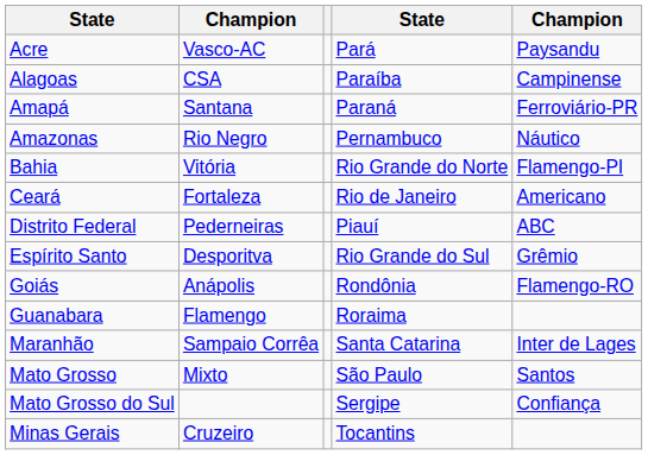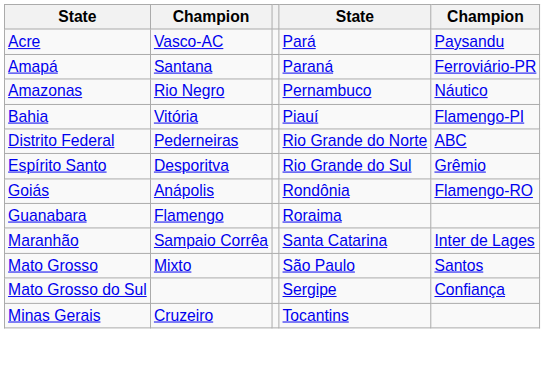 <table class="wikitable">
 <tr>
 <th>State</th>
 <th>Champion</th>
 <th></th>
 <th>State</th>
 <th>Champion</th>
 </tr>
 <tr>
 <td><a href='#'>Acre</a></td>
 <td><a href='#'>Vasco-AC</a></td>
 <td></td>
 <td><a href='#'>Pará</a></td>
 <td><a href='#'>Paysandu</a></td>
-</tr>
-<tr>
-<td><a href='#'>Alagoas</a></td>
-<td><a href='#'>CSA</a></td>
-<td></td>
-<td><a href='#'>Paraíba</a></td>
-<td><a href='#'>Campinense</a></td>
 </tr>
 <tr>
 <td><a href='#'>Amapá</a></td>
 <td><a href='#'>Santana</a></td>
 <td></td>
 <td><a href='#'>Paraná</a></td>
 <td><a href='#'>Ferroviário-PR</a></td>
 </tr>
 <tr>
 <td><a href='#'>Amazonas</a></td>
 <td><a href='#'>Rio Negro</a></td>
 <td></td>
 <td><a href='#'>Pernambuco</a></td>
 <td><a href='#'>Náutico</a></td>
 </tr>
 <tr>
 <td><a href='#'>Bahia</a></td>
 <td><a href='#'>Vitória</a></td>
 <td></td>
-<td><a href='#'>Rio Grande do Norte</a></td>
+<td><a href='#'>Piauí</a></td>
 <td><a href='#'>Flamengo-PI</a></td>
-</tr>
-<tr>
-<td><a href='#'>Ceará</a></td>
-<td><a href='#'>Fortaleza</a></td>
-<td></td>
-<td><a href='#'>Rio de Janeiro</a></td>
-<td><a href='#'>Americano</a></td>
 </tr>
 <tr>
 <td><a href='#'>Distrito Federal</a></td>
 <td><a href='#'>Pederneiras</a></td>
 <td></td>
-<td><a href='#'>Piauí</a></td>
+<td><a href='#'>Rio Grande do Norte</a></td>
 <td><a href='#'>ABC</a></td>
 </tr>
 <tr>
 <td><a href='#'>Espírito Santo</a></td>
 <td><a href='#'>Desporitva</a></td>
 <td></td>
 <td><a href='#'>Rio Grande do Sul</a></td>
 <td><a href='#'>Grêmio</a></td>
 </tr>
 <tr>
 <td><a href='#'>Goiás</a></td>
 <td><a href='#'>Anápolis</a></td>
 <td></td>
 <td><a href='#'>Rondônia</a></td>
 <td><a href='#'>Flamengo-RO</a></td>
 </tr>
 <tr>
 <td><a href='#'>Guanabara</a></td>
 <td><a href='#'>Flamengo</a></td>
 <td></td>
 <td><a href='#'>Roraima</a></td>
 <td></td>
 </tr>
 <tr>
 <td><a href='#'>Maranhão</a></td>
 <td><a href='#'>Sampaio Corrêa</a></td>
 <td></td>
 <td><a href='#'>Santa Catarina</a></td>
 <td><a href='#'>Inter de Lages</a></td>
 </tr>
 <tr>
 <td><a href='#'>Mato Grosso</a></td>
 <td><a href='#'>Mixto</a></td>
 <td></td>
 <td><a href='#'>São Paulo</a></td>
 <td><a href='#'>Santos</a></td>
 </tr>
 <tr>
 <td><a href='#'>Mato Grosso do Sul</a></td>
 <td></td>
 <td></td>
 <td><a href='#'>Sergipe</a></td>
 <td><a href='#'>Confiança</a></td>
 </tr>
 <tr>
 <td><a href='#'>Minas Gerais</a></td>
 <td><a href='#'>Cruzeiro</a></td>
 <td></td>
 <td><a href='#'>Tocantins</a></td>
 <td></td>
 </tr>
 </table>
